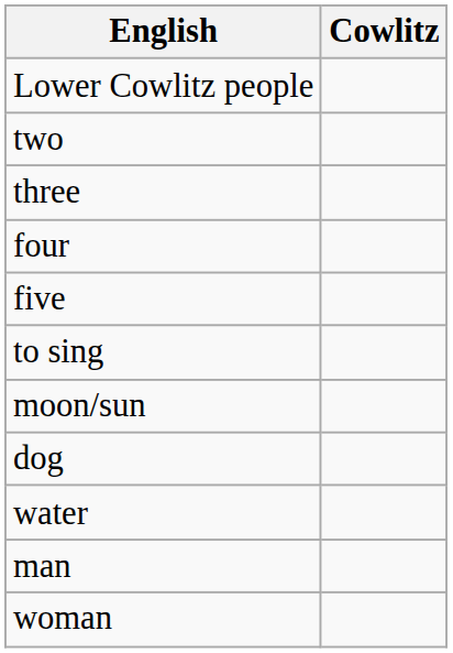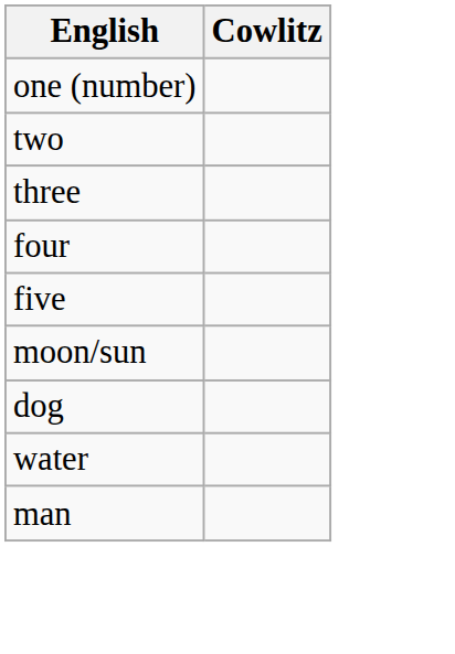 <table class="wikitable">
 <tr>
 <th>English</th>
 <th>Cowlitz</th>
 </tr>
 <tr>
-<td>Lower Cowlitz people</td>
+<td>one (number)</td>
 <td></td>
 </tr>
 <tr>
 <td>two</td>
 <td></td>
 </tr>
 <tr>
 <td>three</td>
 <td></td>
 </tr>
 <tr>
 <td>four</td>
 <td></td>
 </tr>
 <tr>
 <td>five</td>
 <td></td>
 </tr>
 <tr>
-<td>to sing</td>
-<td></td>
-</tr>
-<tr>
 <td>moon/sun</td>
 <td></td>
 </tr>
 <tr>
 <td>dog</td>
 <td></td>
 </tr>
 <tr>
 <td>water</td>
 <td></td>
 </tr>
 <tr>
 <td>man</td>
 <td></td>
 </tr>
-<tr>
-<td>woman</td>
-<td></td>
-</tr>
 </table>
